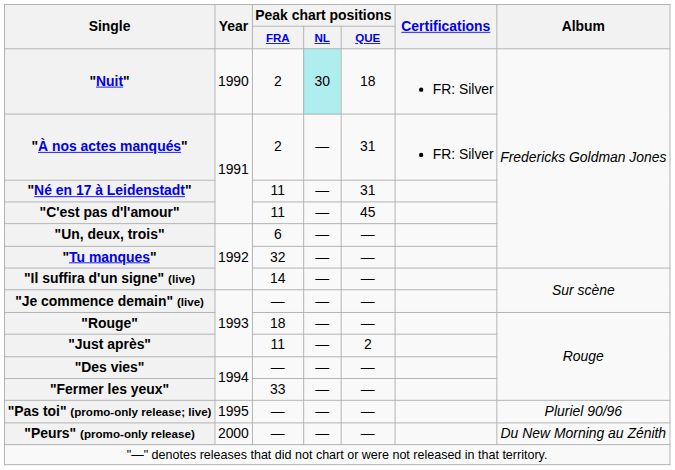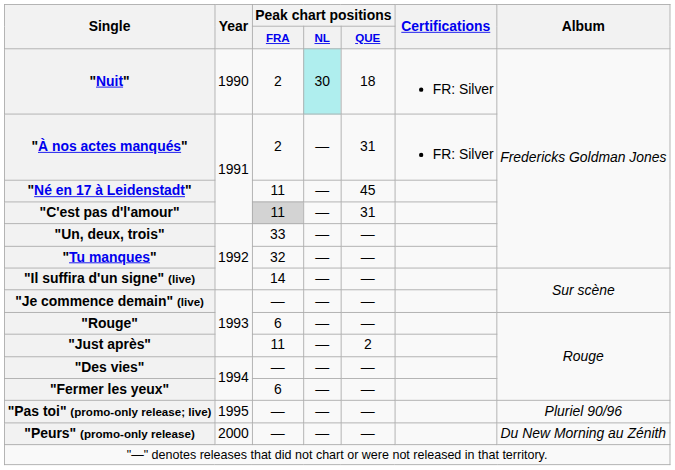 <table class="wikitable plainrowheaders" style="text-align:center;">
 <tr>
 <th rowspan="2">Single</th>
 <th rowspan="2">Year</th>
 <th colspan="3">Peak chart positions</th>
 <th rowspan="2"><a href='#'>Certifications</a></th>
 <th rowspan="2">Album</th>
 </tr>
 <tr>
 <th><small><a href='#'>FRA</a></small><br></th>
 <th><small><a href='#'>NL</a></small><br></th>
 <th><small><a href='#'>QUE</a></small><br></th>
 </tr>
 <tr>
 <th scope="row">"<a href='#'>Nuit</a>"</th>
 <td>1990</td>
 <td>2</td>
 <td style="background: paleturquoise;">30</td>
 <td>18</td>
 <td><br><ul><li>FR: Silver</li></ul></td>
 <td rowspan="6"><em>Fredericks Goldman Jones</em></td>
 </tr>
 <tr>
 <th scope="row">"<a href='#'>À nos actes manqués</a>"</th>
 <td rowspan="3">1991</td>
 <td>2</td>
 <td>—</td>
 <td>31</td>
 <td><br><ul><li>FR: Silver</li></ul></td>
 </tr>
 <tr>
 <th scope="row">"<a href='#'>Né en 17 à Leidenstadt</a>"</th>
 <td>11</td>
 <td>—</td>
-<td>31</td>
+<td>45</td>
 <td></td>
 </tr>
 <tr>
 <th scope="row">"C'est pas d'l'amour"</th>
-<td>11</td>
+<td style="background: lightgrey;">11</td>
 <td>—</td>
-<td>45</td>
+<td>31</td>
 <td></td>
 </tr>
 <tr>
 <th scope="row">"Un, deux, trois"</th>
 <td rowspan="3">1992</td>
-<td>6</td>
+<td>33</td>
 <td>—</td>
 <td>—</td>
 <td></td>
 </tr>
 <tr>
 <th scope="row">"<a href='#'>Tu manques</a>"</th>
 <td>32</td>
 <td>—</td>
 <td>—</td>
 <td></td>
 </tr>
 <tr>
 <th scope="row">"Il suffira d'un signe" <small>(live)</small></th>
 <td>14</td>
 <td>—</td>
 <td>—</td>
 <td></td>
 <td rowspan="2"><em>Sur scène</em></td>
 </tr>
 <tr>
 <th scope="row">"Je commence demain" <small>(live)</small></th>
 <td rowspan="3">1993</td>
 <td>—</td>
 <td>—</td>
 <td>—</td>
 <td></td>
 </tr>
 <tr>
 <th scope="row">"Rouge"</th>
-<td>18</td>
+<td>6</td>
 <td>—</td>
 <td>—</td>
 <td></td>
 <td rowspan="4"><em>Rouge</em></td>
 </tr>
 <tr>
 <th scope="row">"Just après"</th>
 <td>11</td>
 <td>—</td>
 <td>2</td>
 <td></td>
 </tr>
 <tr>
 <th scope="row">"Des vies"</th>
 <td rowspan="2">1994</td>
 <td>—</td>
 <td>—</td>
 <td>—</td>
 <td></td>
 </tr>
 <tr>
 <th scope="row">"Fermer les yeux"</th>
-<td>33</td>
+<td>6</td>
 <td>—</td>
 <td>—</td>
 <td></td>
 </tr>
 <tr>
 <th scope="row">"Pas toi" <small>(promo-only release; live)</small></th>
 <td>1995</td>
 <td>—</td>
 <td>—</td>
 <td>—</td>
 <td></td>
 <td><em>Pluriel 90/96</em></td>
 </tr>
 <tr>
 <th scope="row">"Peurs" <small>(promo-only release)</small></th>
 <td>2000</td>
 <td>—</td>
 <td>—</td>
 <td>—</td>
 <td></td>
 <td><em>Du New Morning au Zénith</em></td>
 </tr>
 <tr>
 <td colspan="7" style="font-size:90%">"—" denotes releases that did not chart or were not released in that territory.</td>
 </tr>
 </table>
